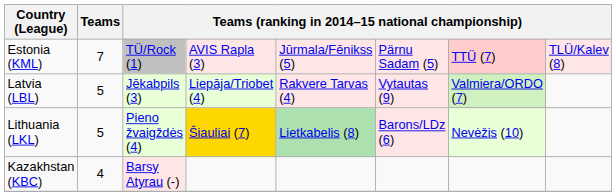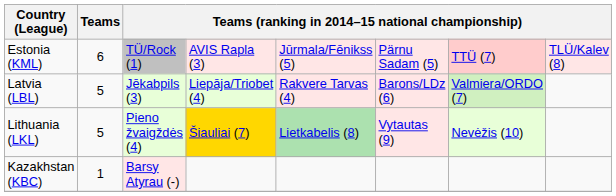 <table class="wikitable" style="font-size:90%;">
 <tr>
 <th>Country (League)</th>
 <th>Teams</th>
 <th colspan=6>Teams (ranking in 2014–15 national championship)</th>
 </tr>
 <tr>
 <td bgcolor=> Estonia (<a href='#'>KML</a>)</td>
-<td align=center>7</td>
+<td align=center>6</td>
 <td style="background:silver;"><a href='#'>TÜ/Rock</a> (<a href='#'>1</a>)</td>
 <td style="background:#FFE6E6;"><a href='#'>AVIS Rapla</a> (<a href='#'>3</a>)</td>
 <td style="background:#FFE6E6;"><a href='#'>Jūrmala/Fēnikss</a> (<a href='#'>5</a>)</td>
 <td style="background:#FFE6E6;"><a href='#'>Pärnu Sadam</a> (<a href='#'>5</a>)</td>
 <td style="background:#fcc;"><a href='#'>TTÜ</a> (<a href='#'>7</a>)</td>
 <td style="background:#FFE6E6;"><a href='#'>TLÜ/Kalev</a> (<a href='#'>8</a>)</td>
 </tr>
 <tr>
 <td bgcolor=> Latvia (<a href='#'>LBL</a>)</td>
 <td align=center>5</td>
 <td style="background:#E8FFD8;"><a href='#'>Jēkabpils</a> (<a href='#'>3</a>)</td>
 <td style="background:#E8FFD8;"><a href='#'>Liepāja/Triobet</a> (<a href='#'>4</a>)</td>
 <td style="background:#FFE6E6;"><a href='#'>Rakvere Tarvas</a> (<a href='#'>4</a>)</td>
-<td style="background:#FFE6E6;"><a href='#'>Vytautas</a> (<a href='#'>9</a>)</td>
+<td style="background:#FFE6E6;"><a href='#'>Barons/LDz</a> (<a href='#'>6</a>)</td>
 <td style="background:#D0F0C0;"><a href='#'>Valmiera/ORDO</a> (<a href='#'>7</a>)</td>
 <td></td>
 </tr>
 <tr>
 <td bgcolor=> Lithuania (<a href='#'>LKL</a>)</td>
 <td align=center>5</td>
 <td style="background:#E8FFD8;"><a href='#'>Pieno žvaigždės</a> (<a href='#'>4</a>)</td>
 <td style="background:gold;"><a href='#'>Šiauliai</a> (<a href='#'>7</a>)</td>
 <td style="background:#ACE1AF;"><a href='#'>Lietkabelis</a> (<a href='#'>8</a>)</td>
-<td style="background:#FFE6E6;"><a href='#'>Barons/LDz</a> (<a href='#'>6</a>)</td>
+<td style="background:#FFE6E6;"><a href='#'>Vytautas</a> (<a href='#'>9</a>)</td>
 <td style="background:#E8FFD8;"><a href='#'>Nevėžis</a> (<a href='#'>10</a>)</td>
 <td></td>
 </tr>
 <tr>
 <td bgcolor=> Kazakhstan (<a href='#'>KBC</a>)</td>
-<td align=center>4</td>
+<td align=center>1</td>
 <td style="background:#FFE6E6;"><a href='#'>Barsy Atyrau</a> (-)</td>
 <td></td>
 <td></td>
 <td></td>
 <td></td>
 <td></td>
 </tr>
 <tr>
 </tr>
 </table>
